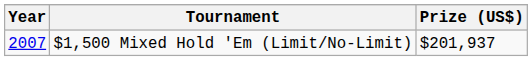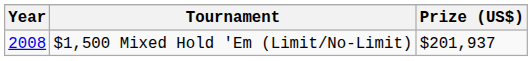 <table class="wikitable">
 <tr>
 </tr>
 <tr>
 <th>Year</th>
 <th>Tournament</th>
 <th>Prize (US$)</th>
 </tr>
 <tr>
-<td><a href='#'>2007</a></td>
+<td><a href='#'>2008</a></td>
 <td>$1,500 Mixed Hold 'Em (Limit/No-Limit)</td>
 <td>$201,937</td>
 </tr>
 </table>
